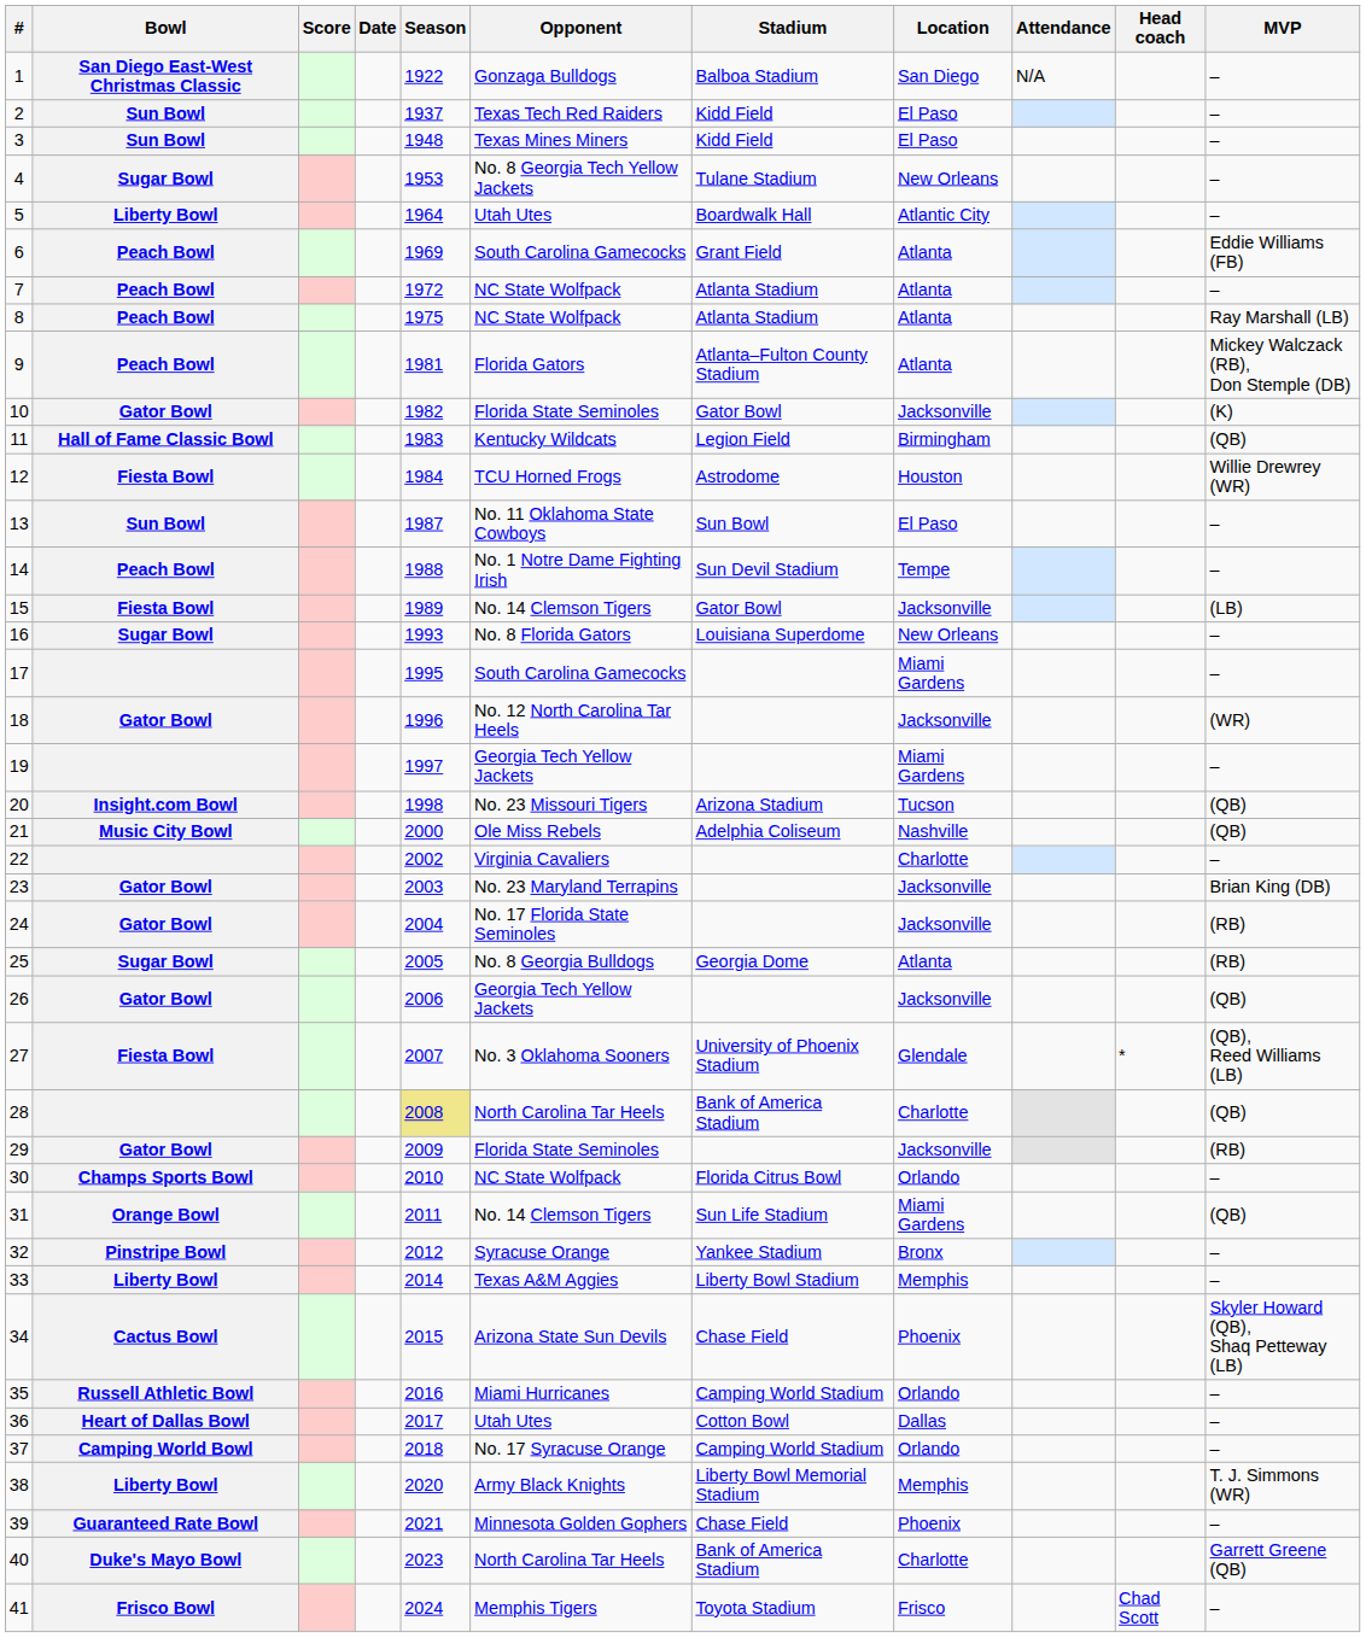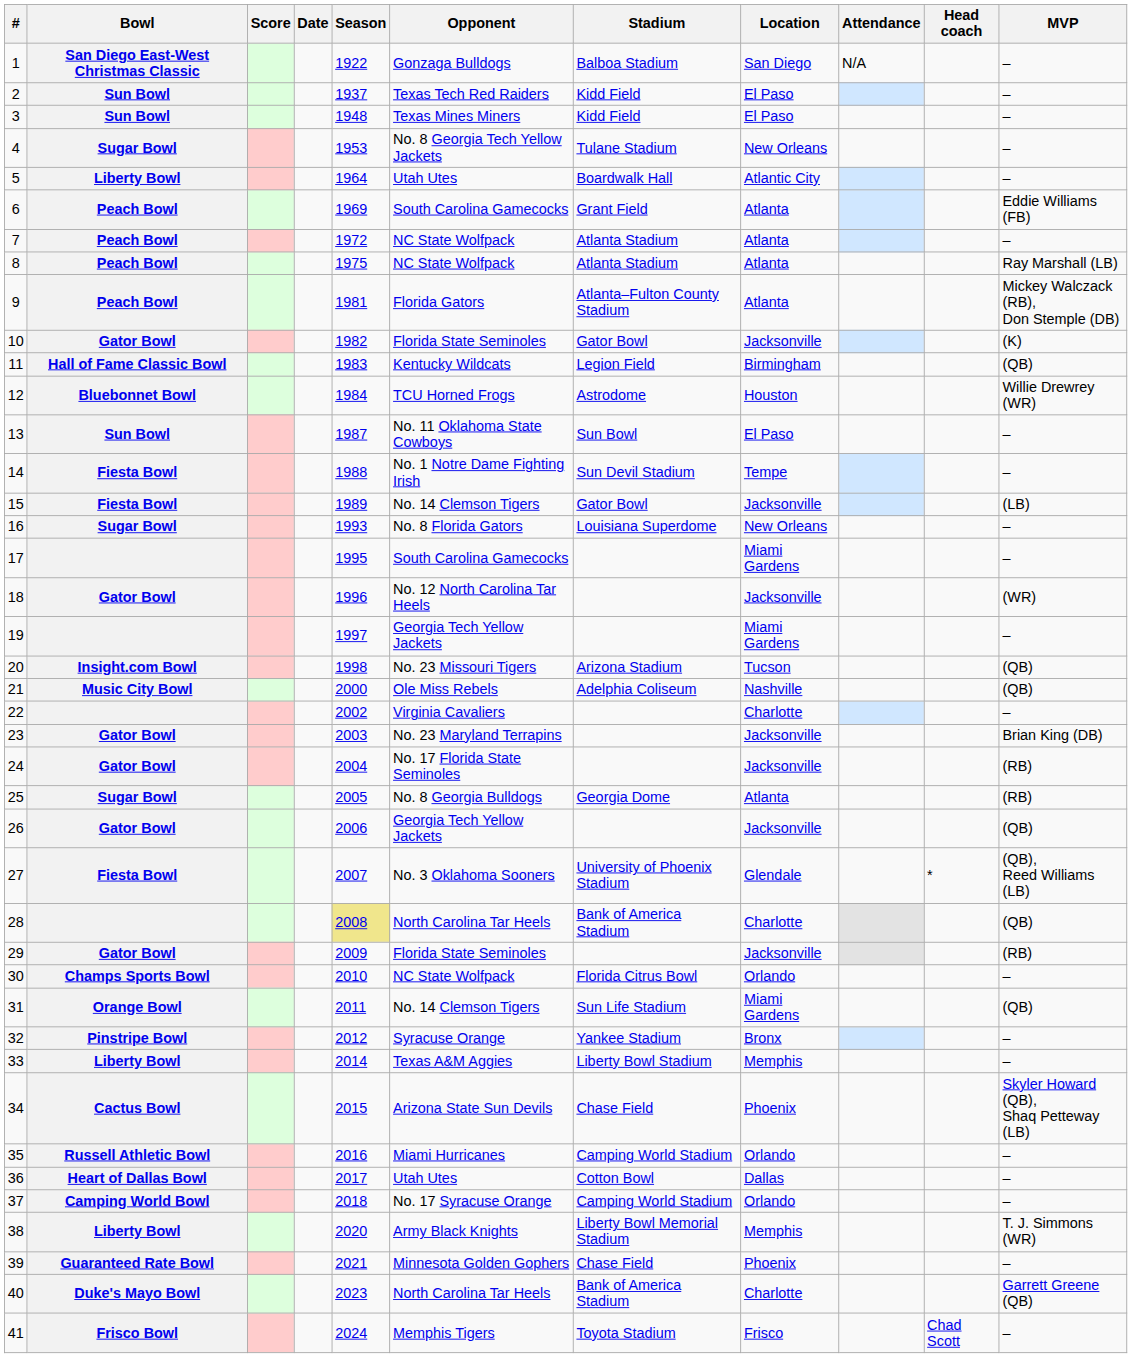 <table class="wikitable sortable">
 <tr>
 <th scope="col">#</th>
 <th scope="col">Bowl</th>
 <th scope="col">Score</th>
 <th scope="col">Date</th>
 <th scope="col">Season</th>
 <th scope="col">Opponent</th>
 <th scope="col">Stadium</th>
 <th scope="col">Location</th>
 <th scope="col">Attendance</th>
 <th scope="col">Head coach</th>
 <th scope="col">MVP</th>
 </tr>
 <tr>
 <td style="text-align:center;">1</td>
 <th scope="row"><a href='#'>San Diego East-West Christmas Classic</a></th>
 <td style="background:#dfd;"></td>
 <td></td>
 <td><a href='#'>1922</a></td>
 <td><a href='#'>Gonzaga Bulldogs</a></td>
 <td><a href='#'>Balboa Stadium</a></td>
 <td><a href='#'>San Diego</a></td>
 <td>N/A</td>
 <td></td>
 <td>–</td>
 </tr>
 <tr>
 <td style="text-align:center;">2</td>
 <th scope="row"><a href='#'>Sun Bowl</a></th>
 <td style="background:#dfd;"></td>
 <td></td>
 <td><a href='#'>1937</a></td>
 <td><a href='#'>Texas Tech Red Raiders</a></td>
 <td><a href='#'>Kidd Field</a></td>
 <td><a href='#'>El Paso</a></td>
 <td style="background:#d0e7ff;"><sup></sup></td>
 <td></td>
 <td>–</td>
 </tr>
 <tr>
 <td style="text-align:center;">3</td>
 <th scope="row"><a href='#'>Sun Bowl</a></th>
 <td style="background:#dfd;"></td>
 <td></td>
 <td><a href='#'>1948</a></td>
 <td><a href='#'>Texas Mines Miners</a></td>
 <td><a href='#'>Kidd Field</a></td>
 <td><a href='#'>El Paso</a></td>
 <td></td>
 <td></td>
 <td>–</td>
 </tr>
 <tr>
 <td style="text-align:center;">4</td>
 <th scope="row"><a href='#'>Sugar Bowl</a></th>
 <td style="background:#fcc;"></td>
 <td></td>
 <td><a href='#'>1953</a></td>
 <td>No. 8 <a href='#'>Georgia Tech Yellow Jackets</a></td>
 <td><a href='#'>Tulane Stadium</a></td>
 <td><a href='#'>New Orleans</a></td>
 <td></td>
 <td></td>
 <td>–</td>
 </tr>
 <tr>
 <td style="text-align:center;">5</td>
 <th scope="row"><a href='#'>Liberty Bowl</a></th>
 <td style="background:#fcc;"></td>
 <td></td>
 <td><a href='#'>1964</a></td>
 <td><a href='#'>Utah Utes</a></td>
 <td><a href='#'>Boardwalk Hall</a></td>
 <td><a href='#'>Atlantic City</a></td>
 <td style="background:#d0e7ff;"><sup></sup></td>
 <td></td>
 <td>–</td>
 </tr>
 <tr>
 <td style="text-align:center;">6</td>
 <th scope="row"><a href='#'>Peach Bowl</a></th>
 <td style="background:#dfd;"></td>
 <td></td>
 <td><a href='#'>1969</a></td>
 <td><a href='#'>South Carolina Gamecocks</a></td>
 <td><a href='#'>Grant Field</a></td>
 <td><a href='#'>Atlanta</a></td>
 <td style="background:#d0e7ff;"><sup></sup></td>
 <td></td>
 <td>Eddie Williams (FB)</td>
 </tr>
 <tr>
 <td style="text-align:center;">7</td>
 <th scope="row"><a href='#'>Peach Bowl</a></th>
 <td style="background:#fcc;"></td>
 <td></td>
 <td><a href='#'>1972</a></td>
 <td><a href='#'>NC State Wolfpack</a></td>
 <td><a href='#'>Atlanta Stadium</a></td>
 <td><a href='#'>Atlanta</a></td>
 <td style="background:#d0e7ff;"><sup></sup></td>
 <td></td>
 <td>–</td>
 </tr>
 <tr>
 <td style="text-align:center;">8</td>
 <th scope="row"><a href='#'>Peach Bowl</a></th>
 <td style="background:#dfd;"></td>
 <td></td>
 <td><a href='#'>1975</a></td>
 <td><a href='#'>NC State Wolfpack</a></td>
 <td><a href='#'>Atlanta Stadium</a></td>
 <td><a href='#'>Atlanta</a></td>
 <td></td>
 <td></td>
 <td>Ray Marshall (LB)</td>
 </tr>
 <tr>
 <td style="text-align:center;">9</td>
 <th scope="row"><a href='#'>Peach Bowl</a></th>
 <td style="background:#dfd;"></td>
 <td></td>
 <td><a href='#'>1981</a></td>
 <td><a href='#'>Florida Gators</a></td>
 <td><a href='#'>Atlanta–Fulton County Stadium</a></td>
 <td><a href='#'>Atlanta</a></td>
 <td></td>
 <td></td>
 <td>Mickey Walczack (RB), <br> Don Stemple (DB)</td>
 </tr>
 <tr>
 <td style="text-align:center;">10</td>
 <th scope="row"><a href='#'>Gator Bowl</a></th>
 <td style="background:#fcc;"></td>
 <td></td>
 <td><a href='#'>1982</a></td>
 <td><a href='#'>Florida State Seminoles</a></td>
 <td><a href='#'>Gator Bowl</a></td>
 <td><a href='#'>Jacksonville</a></td>
 <td style="background:#d0e7ff;"><sup></sup></td>
 <td></td>
 <td> (K)</td>
 </tr>
 <tr>
 <td style="text-align:center;">11</td>
 <th scope="row"><a href='#'>Hall of Fame Classic Bowl</a></th>
 <td style="background:#dfd;"></td>
 <td></td>
 <td><a href='#'>1983</a></td>
 <td><a href='#'>Kentucky Wildcats</a></td>
 <td><a href='#'>Legion Field</a></td>
 <td><a href='#'>Birmingham</a></td>
 <td></td>
 <td></td>
 <td> (QB)</td>
 </tr>
 <tr>
 <td style="text-align:center;">12</td>
-<th scope="row"><a href='#'>Fiesta Bowl</a></th>
+<th scope="row"><a href='#'>Bluebonnet Bowl</a></th>
 <td style="background:#dfd;"></td>
 <td></td>
 <td><a href='#'>1984</a></td>
 <td><a href='#'>TCU Horned Frogs</a></td>
 <td><a href='#'>Astrodome</a></td>
 <td><a href='#'>Houston</a></td>
 <td></td>
 <td></td>
 <td>Willie Drewrey (WR)</td>
 </tr>
 <tr>
 <td style="text-align:center;">13</td>
 <th scope="row"><a href='#'>Sun Bowl</a></th>
 <td style="background:#fcc;"></td>
 <td></td>
 <td><a href='#'>1987</a></td>
 <td>No. 11 <a href='#'>Oklahoma State Cowboys</a></td>
 <td><a href='#'>Sun Bowl</a></td>
 <td><a href='#'>El Paso</a></td>
 <td></td>
 <td></td>
 <td>–</td>
 </tr>
 <tr>
 <td style="text-align:center;">14</td>
-<th scope="row"><a href='#'>Peach Bowl</a></th>
+<th scope="row"><a href='#'>Fiesta Bowl</a></th>
 <td style="background:#fcc;"></td>
 <td></td>
 <td><a href='#'>1988</a></td>
 <td>No. 1 <a href='#'>Notre Dame Fighting Irish</a></td>
 <td><a href='#'>Sun Devil Stadium</a></td>
 <td><a href='#'>Tempe</a></td>
 <td style="background:#d0e7ff;"><sup></sup></td>
 <td></td>
 <td>–</td>
 </tr>
 <tr>
 <td style="text-align:center;">15</td>
 <th scope="row"><a href='#'>Fiesta Bowl</a></th>
 <td style="background:#fcc;"></td>
 <td></td>
 <td><a href='#'>1989</a></td>
 <td>No. 14 <a href='#'>Clemson Tigers</a></td>
 <td><a href='#'>Gator Bowl</a></td>
 <td><a href='#'>Jacksonville</a></td>
 <td style="background:#d0e7ff;"><sup></sup></td>
 <td></td>
 <td> (LB)</td>
 </tr>
 <tr>
 <td style="text-align:center;">16</td>
 <th scope="row"><a href='#'>Sugar Bowl</a></th>
 <td style="background:#fcc;"></td>
 <td></td>
 <td><a href='#'>1993</a></td>
 <td>No. 8 <a href='#'>Florida Gators</a></td>
 <td><a href='#'>Louisiana Superdome</a></td>
 <td><a href='#'>New Orleans</a></td>
 <td></td>
 <td></td>
 <td>–</td>
 </tr>
 <tr>
 <td style="text-align:center;">17</td>
 <th scope="row"></th>
 <td style="background:#fcc;"></td>
 <td></td>
 <td><a href='#'>1995</a></td>
 <td><a href='#'>South Carolina Gamecocks</a></td>
 <td></td>
 <td><a href='#'>Miami Gardens</a></td>
 <td></td>
 <td></td>
 <td>–</td>
 </tr>
 <tr>
 <td style="text-align:center;">18</td>
 <th scope="row"><a href='#'>Gator Bowl</a></th>
 <td style="background:#fcc;"></td>
 <td></td>
 <td><a href='#'>1996</a></td>
 <td>No. 12 <a href='#'>North Carolina Tar Heels</a></td>
 <td></td>
 <td><a href='#'>Jacksonville</a></td>
 <td></td>
 <td></td>
 <td> (WR)</td>
 </tr>
 <tr>
 <td style="text-align:center;">19</td>
 <th scope="row"></th>
 <td style="background:#fcc;"></td>
 <td></td>
 <td><a href='#'>1997</a></td>
 <td><a href='#'>Georgia Tech Yellow Jackets</a></td>
 <td></td>
 <td><a href='#'>Miami Gardens</a></td>
 <td></td>
 <td></td>
 <td>–</td>
 </tr>
 <tr>
 <td style="text-align:center;">20</td>
 <th scope="row"><a href='#'>Insight.com Bowl</a></th>
 <td style="background:#fcc;"></td>
 <td></td>
 <td><a href='#'>1998</a></td>
 <td>No. 23 <a href='#'>Missouri Tigers</a></td>
 <td><a href='#'>Arizona Stadium</a></td>
 <td><a href='#'>Tucson</a></td>
 <td></td>
 <td></td>
 <td> (QB)</td>
 </tr>
 <tr>
 <td style="text-align:center;">21</td>
 <th scope="row"><a href='#'>Music City Bowl</a></th>
 <td style="background:#dfd;"></td>
 <td></td>
 <td><a href='#'>2000</a></td>
 <td><a href='#'>Ole Miss Rebels</a></td>
 <td><a href='#'>Adelphia Coliseum</a></td>
 <td><a href='#'>Nashville</a></td>
 <td></td>
 <td></td>
 <td> (QB)</td>
 </tr>
 <tr>
 <td style="text-align:center;">22</td>
 <th scope="row"></th>
 <td style="background:#fcc;"></td>
 <td></td>
 <td><a href='#'>2002</a></td>
 <td><a href='#'>Virginia Cavaliers</a></td>
 <td></td>
 <td><a href='#'>Charlotte</a></td>
 <td style="background:#d0e7ff;"><sup></sup></td>
 <td></td>
 <td>–</td>
 </tr>
 <tr>
 <td style="text-align:center;">23</td>
 <th scope="row"><a href='#'>Gator Bowl</a></th>
 <td style="background:#fcc;"></td>
 <td></td>
 <td><a href='#'>2003</a></td>
 <td>No. 23 <a href='#'>Maryland Terrapins</a></td>
 <td></td>
 <td><a href='#'>Jacksonville</a></td>
 <td></td>
 <td></td>
 <td>Brian King (DB)</td>
 </tr>
 <tr>
 <td style="text-align:center;">24</td>
 <th scope="row"><a href='#'>Gator Bowl</a></th>
 <td style="background:#fcc;"></td>
 <td></td>
 <td><a href='#'>2004</a></td>
 <td>No. 17 <a href='#'>Florida State Seminoles</a></td>
 <td></td>
 <td><a href='#'>Jacksonville</a></td>
 <td></td>
 <td></td>
 <td> (RB)</td>
 </tr>
 <tr>
 <td style="text-align:center;">25</td>
 <th scope="row"><a href='#'>Sugar Bowl</a></th>
 <td style="background:#dfd;"></td>
 <td></td>
 <td><a href='#'>2005</a></td>
 <td>No. 8 <a href='#'>Georgia Bulldogs</a></td>
 <td><a href='#'>Georgia Dome</a></td>
 <td><a href='#'>Atlanta</a></td>
 <td></td>
 <td></td>
 <td> (RB)</td>
 </tr>
 <tr>
 <td style="text-align:center;">26</td>
 <th scope="row"><a href='#'>Gator Bowl</a></th>
 <td style="background:#dfd;"></td>
 <td></td>
 <td><a href='#'>2006</a></td>
 <td><a href='#'>Georgia Tech Yellow Jackets</a></td>
 <td></td>
 <td><a href='#'>Jacksonville</a></td>
 <td></td>
 <td></td>
 <td> (QB)</td>
 </tr>
 <tr>
 <td style="text-align:center;">27</td>
 <th scope="row"><a href='#'>Fiesta Bowl</a></th>
 <td style="background:#dfd;"></td>
 <td></td>
 <td><a href='#'>2007</a></td>
 <td>No. 3 <a href='#'>Oklahoma Sooners</a></td>
 <td><a href='#'>University of Phoenix Stadium</a></td>
 <td><a href='#'>Glendale</a></td>
 <td></td>
 <td>*</td>
 <td> (QB), <br> Reed Williams (LB)</td>
 </tr>
 <tr>
 <td style="text-align:center;">28</td>
 <th scope="row"></th>
 <td style="background:#dfd;"></td>
 <td></td>
 <td style="background: khaki;"><a href='#'>2008</a></td>
 <td><a href='#'>North Carolina Tar Heels</a></td>
 <td><a href='#'>Bank of America Stadium</a></td>
 <td><a href='#'>Charlotte</a></td>
 <td style="background:#e3e3e3;"><sup></sup></td>
 <td></td>
 <td> (QB)</td>
 </tr>
 <tr>
 <td style="text-align:center;">29</td>
 <th scope="row"><a href='#'>Gator Bowl</a></th>
 <td style="background:#fcc;"></td>
 <td></td>
 <td><a href='#'>2009</a></td>
 <td><a href='#'>Florida State Seminoles</a></td>
 <td></td>
 <td><a href='#'>Jacksonville</a></td>
 <td style="background:#e3e3e3;"><sup></sup></td>
 <td></td>
 <td> (RB)</td>
 </tr>
 <tr>
 <td style="text-align:center;">30</td>
 <th scope="row"><a href='#'>Champs Sports Bowl</a></th>
 <td style="background:#fcc;"></td>
 <td></td>
 <td><a href='#'>2010</a></td>
 <td><a href='#'>NC State Wolfpack</a></td>
 <td><a href='#'>Florida Citrus Bowl</a></td>
 <td><a href='#'>Orlando</a></td>
 <td></td>
 <td></td>
 <td>–</td>
 </tr>
 <tr>
 <td style="text-align:center;">31</td>
 <th scope="row"><a href='#'>Orange Bowl</a></th>
 <td style="background:#dfd;"></td>
 <td></td>
 <td><a href='#'>2011</a></td>
 <td>No. 14 <a href='#'>Clemson Tigers</a></td>
 <td><a href='#'>Sun Life Stadium</a></td>
 <td><a href='#'>Miami Gardens</a></td>
 <td></td>
 <td></td>
 <td> (QB)</td>
 </tr>
 <tr>
 <td style="text-align:center;">32</td>
 <th scope="row"><a href='#'>Pinstripe Bowl</a></th>
 <td style="background:#fcc;"></td>
 <td></td>
 <td><a href='#'>2012</a></td>
 <td><a href='#'>Syracuse Orange</a></td>
 <td><a href='#'>Yankee Stadium</a></td>
 <td><a href='#'>Bronx</a></td>
 <td style="background:#d0e7ff;"><sup></sup></td>
 <td></td>
 <td>–</td>
 </tr>
 <tr>
 <td style="text-align:center;">33</td>
 <th scope="row"><a href='#'>Liberty Bowl</a></th>
 <td style="background:#fcc;"></td>
 <td></td>
 <td><a href='#'>2014</a></td>
 <td><a href='#'>Texas A&M Aggies</a></td>
 <td><a href='#'>Liberty Bowl Stadium</a></td>
 <td><a href='#'>Memphis</a></td>
 <td></td>
 <td></td>
 <td>–</td>
 </tr>
 <tr>
 <td style="text-align:center;">34</td>
 <th scope="row"><a href='#'>Cactus Bowl</a></th>
 <td style="background:#dfd;"></td>
 <td></td>
 <td><a href='#'>2015</a></td>
 <td><a href='#'>Arizona State Sun Devils</a></td>
 <td><a href='#'>Chase Field</a></td>
 <td><a href='#'>Phoenix</a></td>
 <td></td>
 <td></td>
 <td><a href='#'>Skyler Howard</a> (QB), <br> Shaq Petteway (LB)</td>
 </tr>
 <tr>
 <td style="text-align:center;">35</td>
 <th scope="row"><a href='#'>Russell Athletic Bowl</a></th>
 <td style="background:#fcc;"></td>
 <td></td>
 <td><a href='#'>2016</a></td>
 <td><a href='#'>Miami Hurricanes</a></td>
 <td><a href='#'>Camping World Stadium</a></td>
 <td><a href='#'>Orlando</a></td>
 <td></td>
 <td></td>
 <td>–</td>
 </tr>
 <tr>
 <td style="text-align:center;">36</td>
 <th scope="row"><a href='#'>Heart of Dallas Bowl</a></th>
 <td style="background:#fcc;"></td>
 <td></td>
 <td><a href='#'>2017</a></td>
 <td><a href='#'>Utah Utes</a></td>
 <td><a href='#'>Cotton Bowl</a></td>
 <td><a href='#'>Dallas</a></td>
 <td></td>
 <td></td>
 <td>–</td>
 </tr>
 <tr>
 <td style="text-align:center;">37</td>
 <th scope="row"><a href='#'>Camping World Bowl</a></th>
 <td style="background:#fcc;"></td>
 <td></td>
 <td><a href='#'>2018</a></td>
 <td>No. 17 <a href='#'>Syracuse Orange</a></td>
 <td><a href='#'>Camping World Stadium</a></td>
 <td><a href='#'>Orlando</a></td>
 <td></td>
 <td></td>
 <td>–</td>
 </tr>
 <tr>
 <td style="text-align:center;">38</td>
 <th scope="row"><a href='#'>Liberty Bowl</a></th>
 <td style="background:#dfd;"></td>
 <td></td>
 <td><a href='#'>2020</a></td>
 <td><a href='#'>Army Black Knights</a></td>
 <td><a href='#'>Liberty Bowl Memorial Stadium</a></td>
 <td><a href='#'>Memphis</a></td>
 <td></td>
 <td></td>
 <td>T. J. Simmons (WR)</td>
 </tr>
 <tr>
 <td style="text-align:center;">39</td>
 <th scope="row"><a href='#'>Guaranteed Rate Bowl</a></th>
 <td style="background:#fcc;"></td>
 <td></td>
 <td><a href='#'>2021</a></td>
 <td><a href='#'>Minnesota Golden Gophers</a></td>
 <td><a href='#'>Chase Field</a></td>
 <td><a href='#'>Phoenix</a></td>
 <td></td>
 <td></td>
 <td>–</td>
 </tr>
 <tr>
 <td style="text-align:center;">40</td>
 <th scope="row"><a href='#'>Duke's Mayo Bowl</a></th>
 <td style="background:#dfd;"></td>
 <td></td>
 <td><a href='#'>2023</a></td>
 <td><a href='#'>North Carolina Tar Heels</a></td>
 <td><a href='#'>Bank of America Stadium</a></td>
 <td><a href='#'>Charlotte</a></td>
 <td></td>
 <td></td>
 <td><a href='#'>Garrett Greene</a> (QB)</td>
 </tr>
 <tr>
 <td style="text-align:center;">41</td>
 <th scope="row"><a href='#'>Frisco Bowl</a></th>
 <td style="background:#fcc;"></td>
 <td></td>
 <td><a href='#'>2024</a></td>
 <td><a href='#'>Memphis Tigers</a></td>
 <td><a href='#'>Toyota Stadium</a></td>
 <td><a href='#'>Frisco</a></td>
 <td></td>
 <td><a href='#'>Chad Scott</a></td>
 <td>–</td>
 </tr>
 </table>
